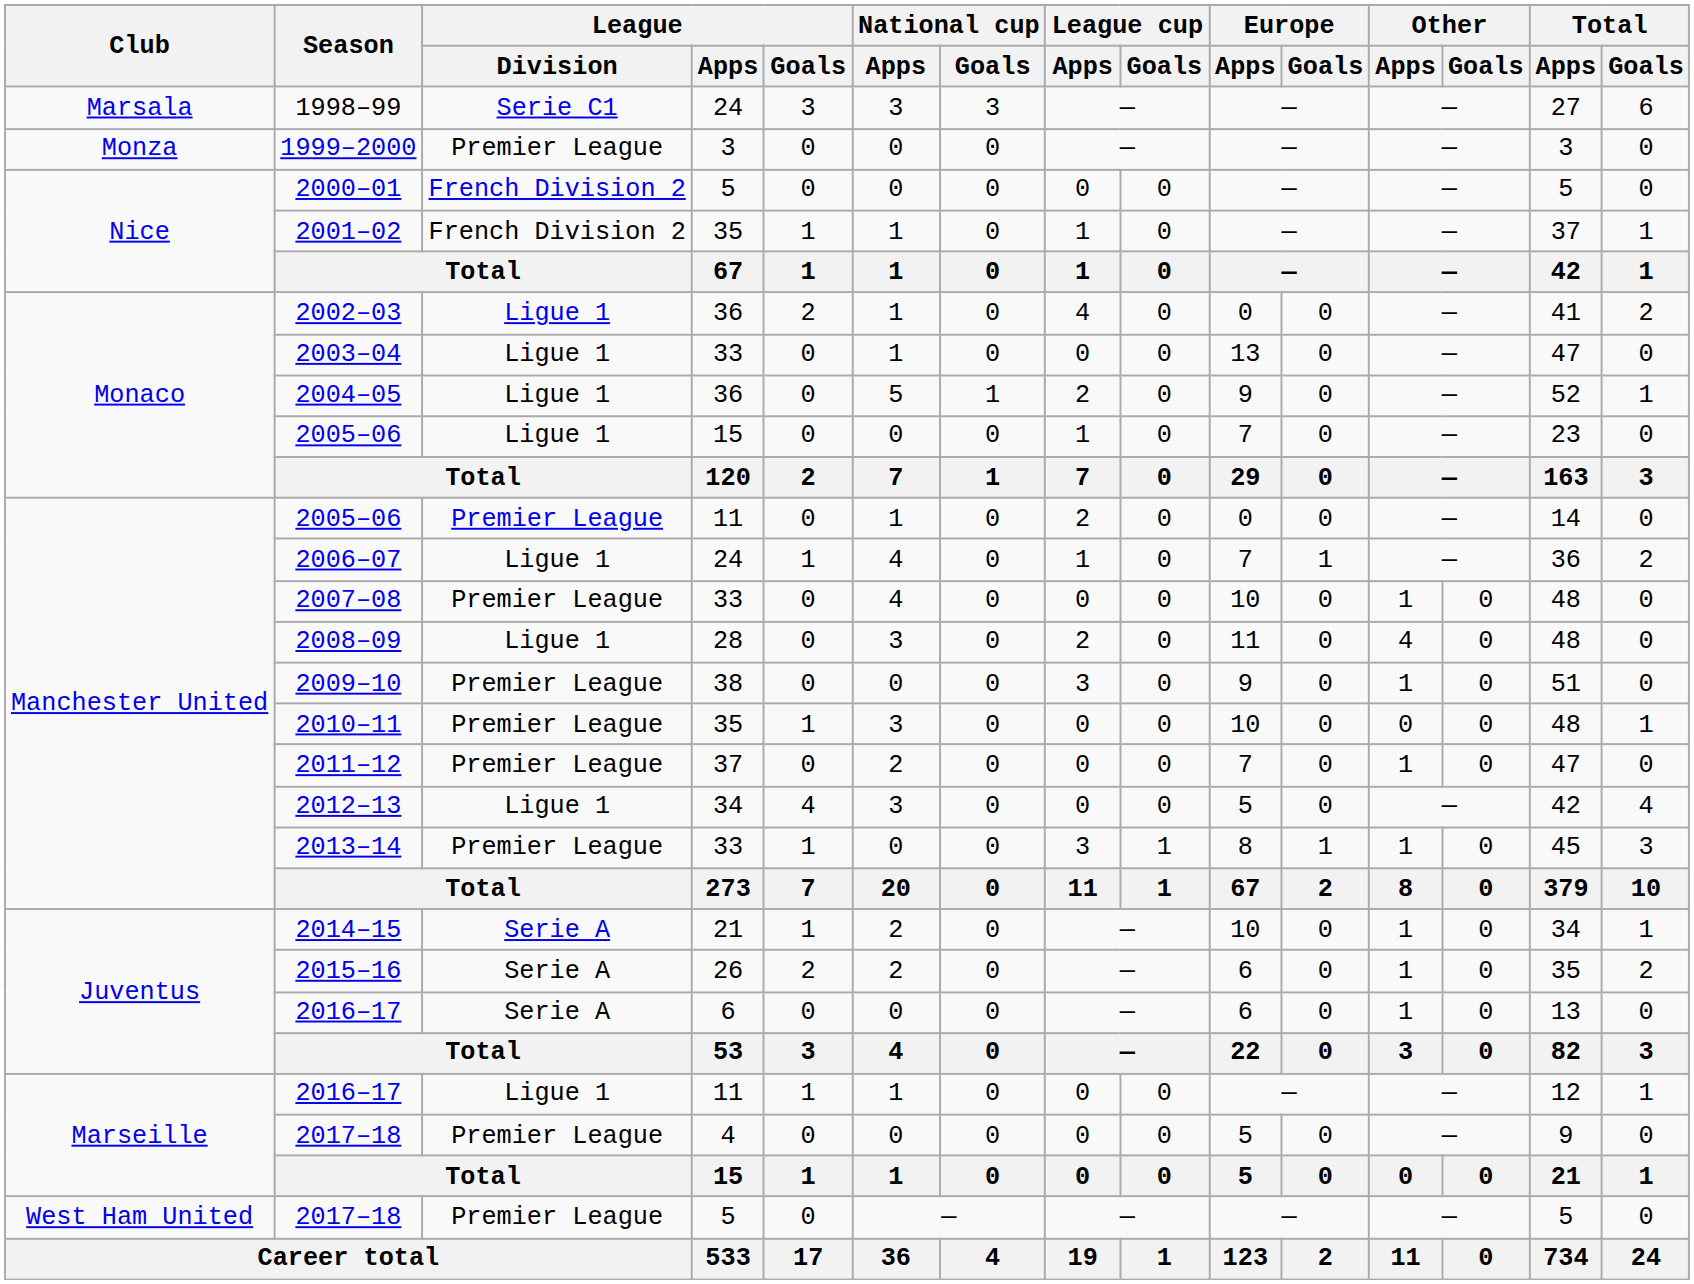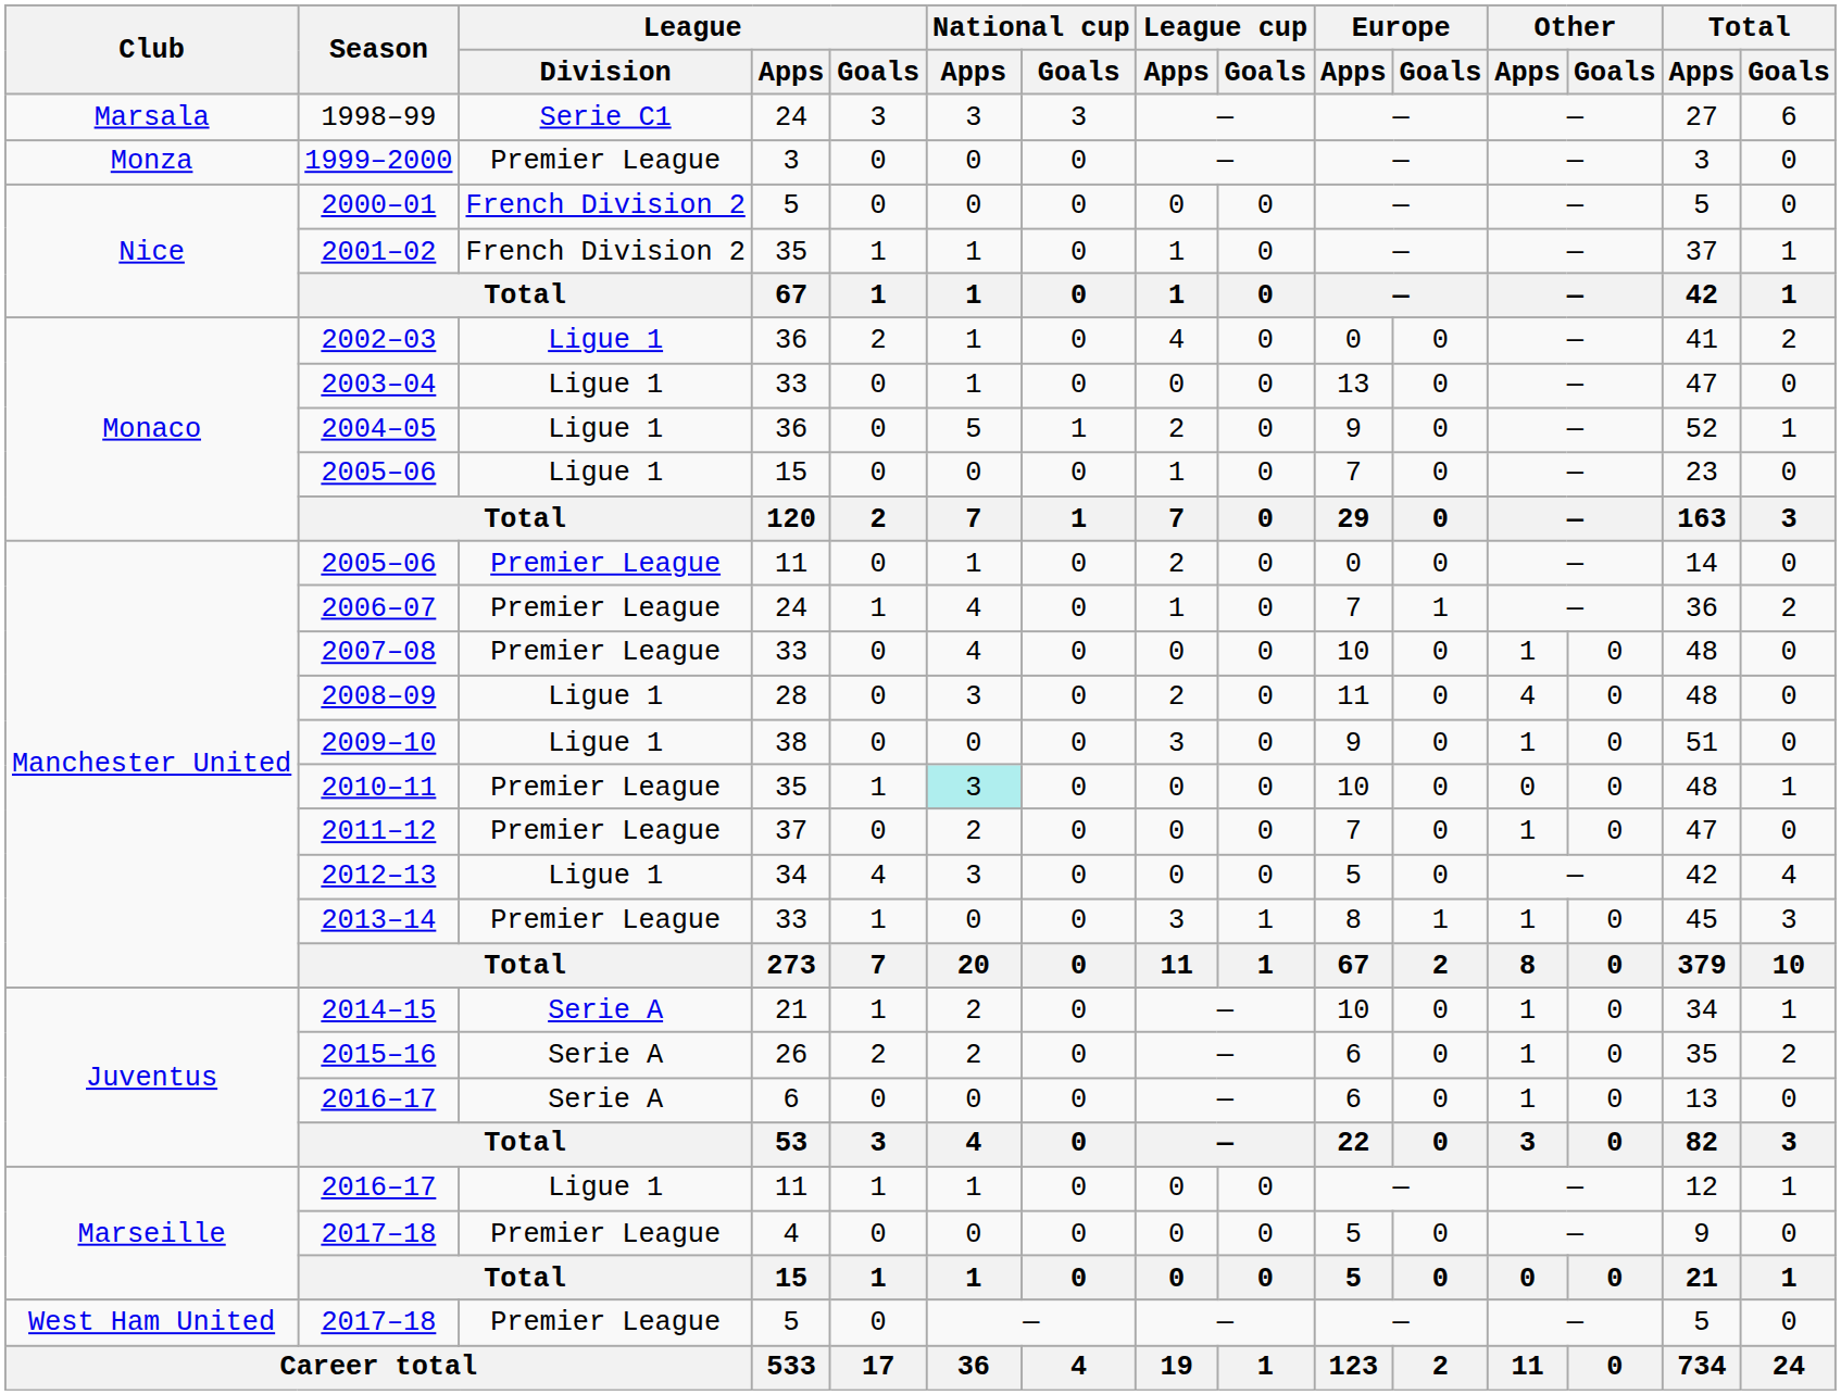 <table class="wikitable" style="text-align: center;">
 <tr>
 <th rowspan="2">Club</th>
 <th rowspan="2">Season</th>
 <th colspan="3">League</th>
 <th colspan="2">National cup</th>
 <th colspan="2">League cup</th>
 <th colspan="2">Europe</th>
 <th colspan="2">Other</th>
 <th colspan="2">Total</th>
 </tr>
 <tr>
 <th>Division</th>
 <th>Apps</th>
 <th>Goals</th>
 <th>Apps</th>
 <th>Goals</th>
 <th>Apps</th>
 <th>Goals</th>
 <th>Apps</th>
 <th>Goals</th>
 <th>Apps</th>
 <th>Goals</th>
 <th>Apps</th>
 <th>Goals</th>
 </tr>
 <tr>
 <td><a href='#'>Marsala</a></td>
 <td>1998–99</td>
 <td><a href='#'>Serie C1</a></td>
 <td>24</td>
 <td>3</td>
 <td>3</td>
 <td>3</td>
 <td colspan="2">—</td>
 <td colspan="2">—</td>
 <td colspan="2">—</td>
 <td>27</td>
 <td>6</td>
 </tr>
 <tr>
 <td><a href='#'>Monza</a></td>
 <td><a href='#'>1999–2000</a></td>
 <td>Premier League</td>
 <td>3</td>
 <td>0</td>
 <td>0</td>
 <td>0</td>
 <td colspan="2">—</td>
 <td colspan="2">—</td>
 <td colspan="2">—</td>
 <td>3</td>
 <td>0</td>
 </tr>
 <tr>
 <td rowspan="3"><a href='#'>Nice</a></td>
 <td><a href='#'>2000–01</a></td>
 <td><a href='#'>French Division 2</a></td>
 <td>5</td>
 <td>0</td>
 <td>0</td>
 <td>0</td>
 <td>0</td>
 <td>0</td>
 <td colspan="2">—</td>
 <td colspan="2">—</td>
 <td>5</td>
 <td>0</td>
 </tr>
 <tr>
 <td><a href='#'>2001–02</a></td>
 <td>French Division 2</td>
 <td>35</td>
 <td>1</td>
 <td>1</td>
 <td>0</td>
 <td>1</td>
 <td>0</td>
 <td colspan="2">—</td>
 <td colspan="2">—</td>
 <td>37</td>
 <td>1</td>
 </tr>
 <tr>
 <th colspan="2">Total</th>
 <th>67</th>
 <th>1</th>
 <th>1</th>
 <th>0</th>
 <th>1</th>
 <th>0</th>
 <th colspan="2">—</th>
 <th colspan="2">—</th>
 <th>42</th>
 <th>1</th>
 </tr>
 <tr>
 <td rowspan="5"><a href='#'>Monaco</a></td>
 <td><a href='#'>2002–03</a></td>
 <td><a href='#'>Ligue 1</a></td>
 <td>36</td>
 <td>2</td>
 <td>1</td>
 <td>0</td>
 <td>4</td>
 <td>0</td>
 <td>0</td>
 <td>0</td>
 <td colspan="2">—</td>
 <td>41</td>
 <td>2</td>
 </tr>
 <tr>
 <td><a href='#'>2003–04</a></td>
 <td>Ligue 1</td>
 <td>33</td>
 <td>0</td>
 <td>1</td>
 <td>0</td>
 <td>0</td>
 <td>0</td>
 <td>13</td>
 <td>0</td>
 <td colspan="2">—</td>
 <td>47</td>
 <td>0</td>
 </tr>
 <tr>
 <td><a href='#'>2004–05</a></td>
 <td>Ligue 1</td>
 <td>36</td>
 <td>0</td>
 <td>5</td>
 <td>1</td>
 <td>2</td>
 <td>0</td>
 <td>9</td>
 <td>0</td>
 <td colspan="2">—</td>
 <td>52</td>
 <td>1</td>
 </tr>
 <tr>
 <td><a href='#'>2005–06</a></td>
 <td>Ligue 1</td>
 <td>15</td>
 <td>0</td>
 <td>0</td>
 <td>0</td>
 <td>1</td>
 <td>0</td>
 <td>7</td>
 <td>0</td>
 <td colspan="2">—</td>
 <td>23</td>
 <td>0</td>
 </tr>
 <tr>
 <th colspan="2">Total</th>
 <th>120</th>
 <th>2</th>
 <th>7</th>
 <th>1</th>
 <th>7</th>
 <th>0</th>
 <th>29</th>
 <th>0</th>
 <th colspan="2">—</th>
 <th>163</th>
 <th>3</th>
 </tr>
 <tr>
 <td rowspan="10"><a href='#'>Manchester United</a></td>
 <td><a href='#'>2005–06</a></td>
 <td><a href='#'>Premier League</a></td>
 <td>11</td>
 <td>0</td>
 <td>1</td>
 <td>0</td>
 <td>2</td>
 <td>0</td>
 <td>0</td>
 <td>0</td>
 <td colspan="2">—</td>
 <td>14</td>
 <td>0</td>
 </tr>
 <tr>
 <td><a href='#'>2006–07</a></td>
-<td>Ligue 1</td>
+<td>Premier League</td>
 <td>24</td>
 <td>1</td>
 <td>4</td>
 <td>0</td>
 <td>1</td>
 <td>0</td>
 <td>7</td>
 <td>1</td>
 <td colspan="2">—</td>
 <td>36</td>
 <td>2</td>
 </tr>
 <tr>
 <td><a href='#'>2007–08</a></td>
 <td>Premier League</td>
 <td>33</td>
 <td>0</td>
 <td>4</td>
 <td>0</td>
 <td>0</td>
 <td>0</td>
 <td>10</td>
 <td>0</td>
 <td>1</td>
 <td>0</td>
 <td>48</td>
 <td>0</td>
 </tr>
 <tr>
 <td><a href='#'>2008–09</a></td>
 <td>Ligue 1</td>
 <td>28</td>
 <td>0</td>
 <td>3</td>
 <td>0</td>
 <td>2</td>
 <td>0</td>
 <td>11</td>
 <td>0</td>
 <td>4</td>
 <td>0</td>
 <td>48</td>
 <td>0</td>
 </tr>
 <tr>
 <td><a href='#'>2009–10</a></td>
-<td>Premier League</td>
+<td>Ligue 1</td>
 <td>38</td>
 <td>0</td>
 <td>0</td>
 <td>0</td>
 <td>3</td>
 <td>0</td>
 <td>9</td>
 <td>0</td>
 <td>1</td>
 <td>0</td>
 <td>51</td>
 <td>0</td>
 </tr>
 <tr>
 <td><a href='#'>2010–11</a></td>
 <td>Premier League</td>
 <td>35</td>
 <td>1</td>
-<td>3</td>
+<td style="background: paleturquoise;">3</td>
 <td>0</td>
 <td>0</td>
 <td>0</td>
 <td>10</td>
 <td>0</td>
 <td>0</td>
 <td>0</td>
 <td>48</td>
 <td>1</td>
 </tr>
 <tr>
 <td><a href='#'>2011–12</a></td>
 <td>Premier League</td>
 <td>37</td>
 <td>0</td>
 <td>2</td>
 <td>0</td>
 <td>0</td>
 <td>0</td>
 <td>7</td>
 <td>0</td>
 <td>1</td>
 <td>0</td>
 <td>47</td>
 <td>0</td>
 </tr>
 <tr>
 <td><a href='#'>2012–13</a></td>
 <td>Ligue 1</td>
 <td>34</td>
 <td>4</td>
 <td>3</td>
 <td>0</td>
 <td>0</td>
 <td>0</td>
 <td>5</td>
 <td>0</td>
 <td colspan="2">—</td>
 <td>42</td>
 <td>4</td>
 </tr>
 <tr>
 <td><a href='#'>2013–14</a></td>
 <td>Premier League</td>
 <td>33</td>
 <td>1</td>
 <td>0</td>
 <td>0</td>
 <td>3</td>
 <td>1</td>
 <td>8</td>
 <td>1</td>
 <td>1</td>
 <td>0</td>
 <td>45</td>
 <td>3</td>
 </tr>
 <tr>
 <th colspan="2">Total</th>
 <th>273</th>
 <th>7</th>
 <th>20</th>
 <th>0</th>
 <th>11</th>
 <th>1</th>
 <th>67</th>
 <th>2</th>
 <th>8</th>
 <th>0</th>
 <th>379</th>
 <th>10</th>
 </tr>
 <tr>
 <td rowspan="4"><a href='#'>Juventus</a></td>
 <td><a href='#'>2014–15</a></td>
 <td><a href='#'>Serie A</a></td>
 <td>21</td>
 <td>1</td>
 <td>2</td>
 <td>0</td>
 <td colspan="2">—</td>
 <td>10</td>
 <td>0</td>
 <td>1</td>
 <td>0</td>
 <td>34</td>
 <td>1</td>
 </tr>
 <tr>
 <td><a href='#'>2015–16</a></td>
 <td>Serie A</td>
 <td>26</td>
 <td>2</td>
 <td>2</td>
 <td>0</td>
 <td colspan="2">—</td>
 <td>6</td>
 <td>0</td>
 <td>1</td>
 <td>0</td>
 <td>35</td>
 <td>2</td>
 </tr>
 <tr>
 <td><a href='#'>2016–17</a></td>
 <td>Serie A</td>
 <td>6</td>
 <td>0</td>
 <td>0</td>
 <td>0</td>
 <td colspan="2">—</td>
 <td>6</td>
 <td>0</td>
 <td>1</td>
 <td>0</td>
 <td>13</td>
 <td>0</td>
 </tr>
 <tr>
 <th colspan="2">Total</th>
 <th>53</th>
 <th>3</th>
 <th>4</th>
 <th>0</th>
 <th colspan="2">—</th>
 <th>22</th>
 <th>0</th>
 <th>3</th>
 <th>0</th>
 <th>82</th>
 <th>3</th>
 </tr>
 <tr>
 <td rowspan="3"><a href='#'>Marseille</a></td>
 <td><a href='#'>2016–17</a></td>
 <td>Ligue 1</td>
 <td>11</td>
 <td>1</td>
 <td>1</td>
 <td>0</td>
 <td>0</td>
 <td>0</td>
 <td colspan="2">—</td>
 <td colspan="2">—</td>
 <td>12</td>
 <td>1</td>
 </tr>
 <tr>
 <td><a href='#'>2017–18</a></td>
 <td>Premier League</td>
 <td>4</td>
 <td>0</td>
 <td>0</td>
 <td>0</td>
 <td>0</td>
 <td>0</td>
 <td>5</td>
 <td>0</td>
 <td colspan="2">—</td>
 <td>9</td>
 <td>0</td>
 </tr>
 <tr>
 <th colspan="2">Total</th>
 <th>15</th>
 <th>1</th>
 <th>1</th>
 <th>0</th>
 <th>0</th>
 <th>0</th>
 <th>5</th>
 <th>0</th>
 <th>0</th>
 <th>0</th>
 <th>21</th>
 <th>1</th>
 </tr>
 <tr>
 <td><a href='#'>West Ham United</a></td>
 <td><a href='#'>2017–18</a></td>
 <td>Premier League</td>
 <td>5</td>
 <td>0</td>
 <td colspan="2">—</td>
 <td colspan="2">—</td>
 <td colspan="2">—</td>
 <td colspan="2">—</td>
 <td>5</td>
 <td>0</td>
 </tr>
 <tr>
 <th colspan="3">Career total</th>
 <th>533</th>
 <th>17</th>
 <th>36</th>
 <th>4</th>
 <th>19</th>
 <th>1</th>
 <th>123</th>
 <th>2</th>
 <th>11</th>
 <th>0</th>
 <th>734</th>
 <th>24</th>
 </tr>
 </table>
